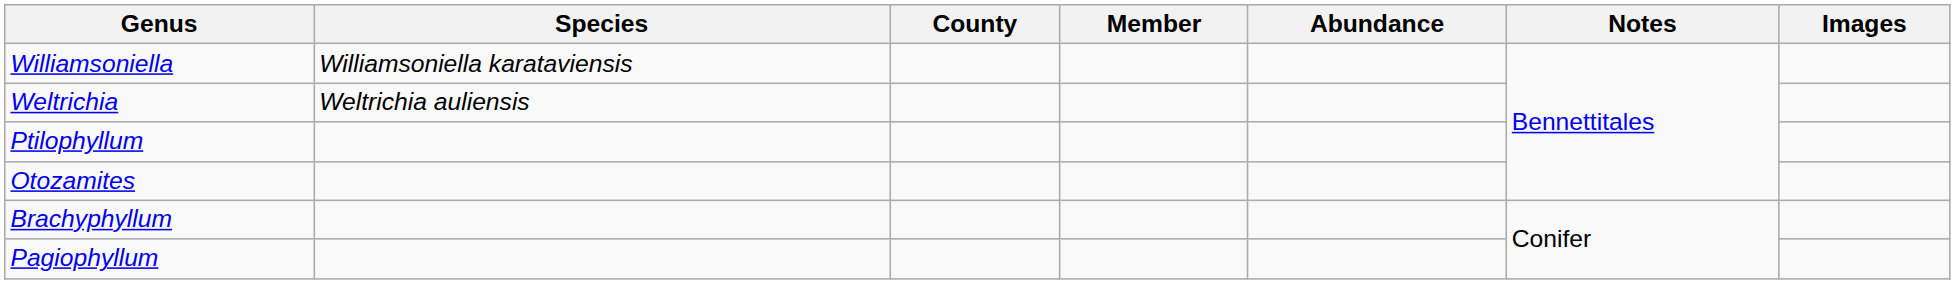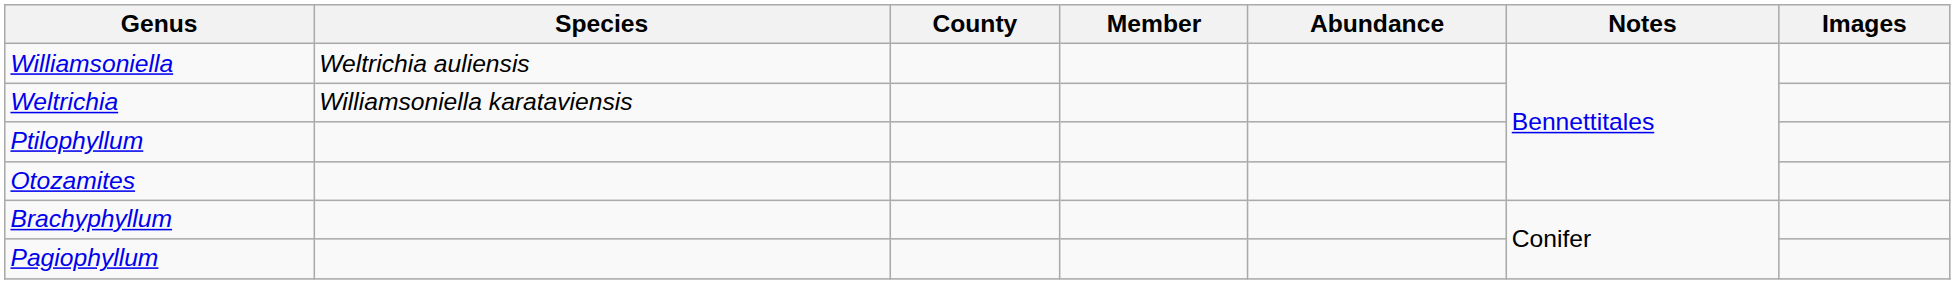 <table class="wikitable" align="center" width="100%">
 <tr>
 <th>Genus</th>
 <th>Species</th>
 <th>County</th>
 <th>Member</th>
 <th>Abundance</th>
 <th>Notes</th>
 <th>Images</th>
 </tr>
 <tr>
 <td><em><a href='#'>Williamsoniella</a></em></td>
-<td><em>Williamsoniella karataviensis</em></td>
+<td><em>Weltrichia auliensis</em></td>
 <td></td>
 <td></td>
 <td></td>
 <td rowspan="4"><a href='#'>Bennettitales</a></td>
 <td></td>
 </tr>
 <tr>
 <td><em><a href='#'>Weltrichia</a></em></td>
-<td><em>Weltrichia auliensis</em></td>
+<td><em>Williamsoniella karataviensis</em></td>
 <td></td>
 <td></td>
 <td></td>
 <td></td>
 </tr>
 <tr>
 <td><em><a href='#'>Ptilophyllum</a></em></td>
 <td></td>
 <td></td>
 <td></td>
 <td></td>
 <td></td>
 </tr>
 <tr>
 <td><em><a href='#'>Otozamites</a></em></td>
 <td></td>
 <td></td>
 <td></td>
 <td></td>
 <td></td>
 </tr>
 <tr>
 <td><em><a href='#'>Brachyphyllum</a></em></td>
 <td></td>
 <td></td>
 <td></td>
 <td></td>
 <td rowspan="2">Conifer</td>
 <td></td>
 </tr>
 <tr>
 <td><em><a href='#'>Pagiophyllum</a></em></td>
 <td></td>
 <td></td>
 <td></td>
 <td></td>
 <td></td>
 </tr>
 </table>
